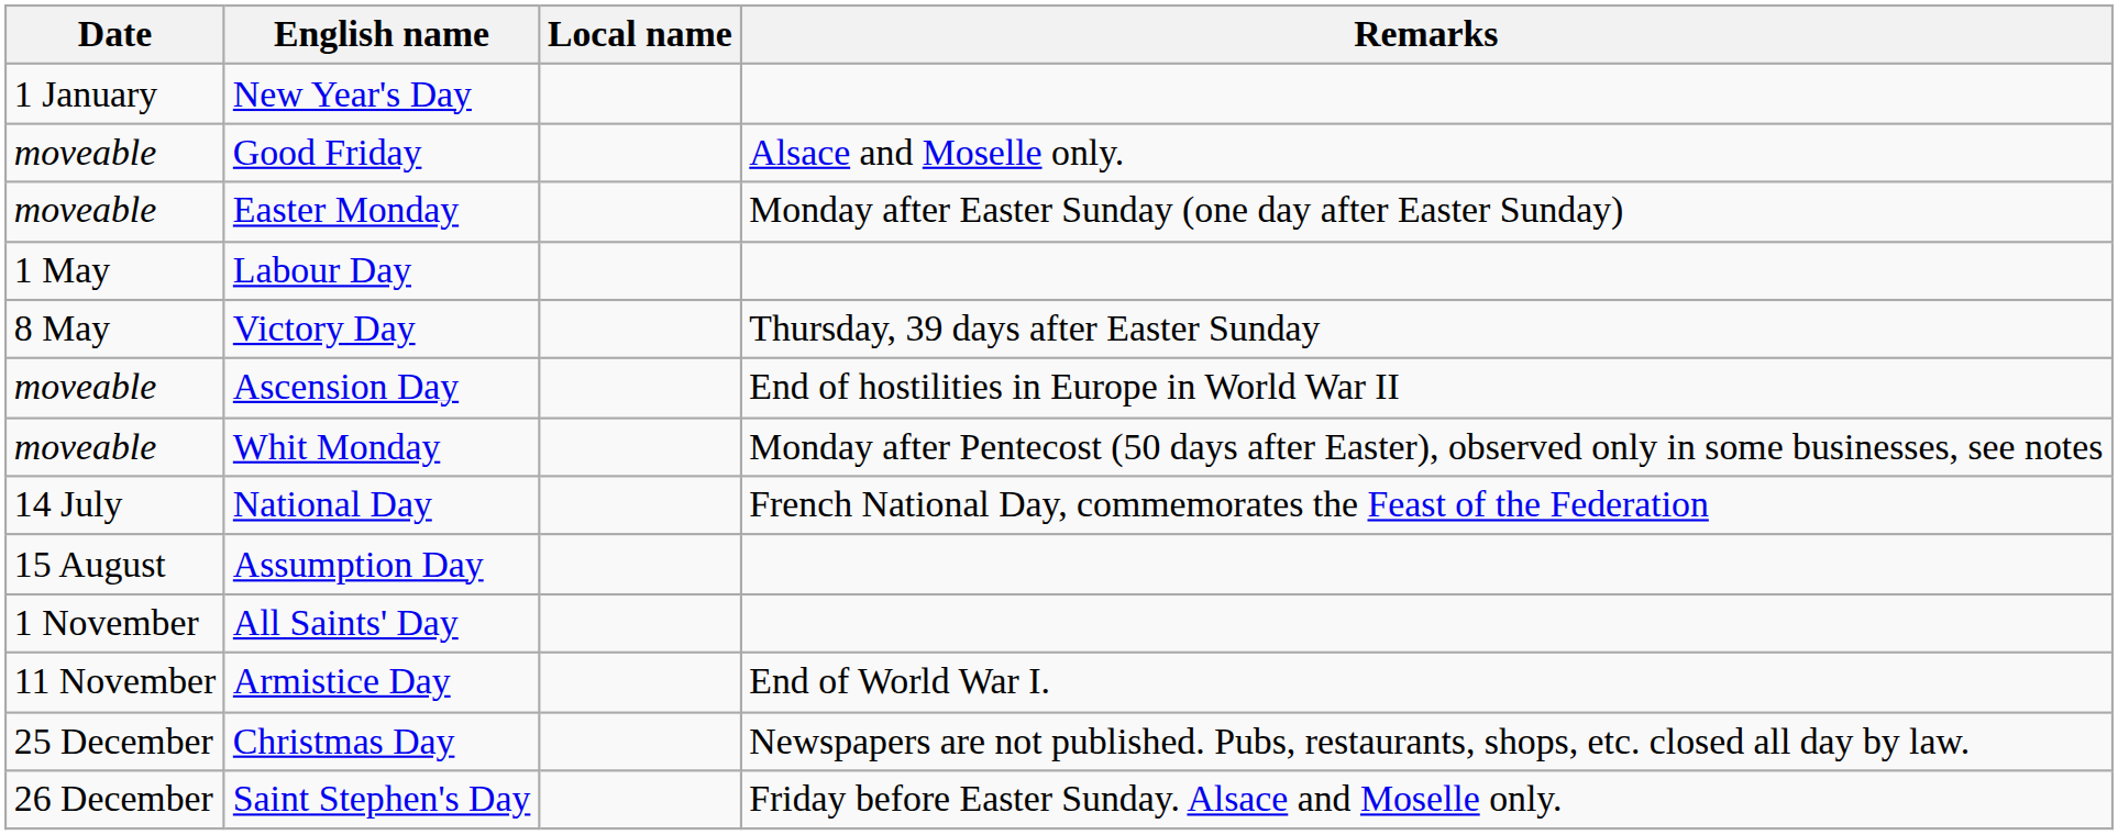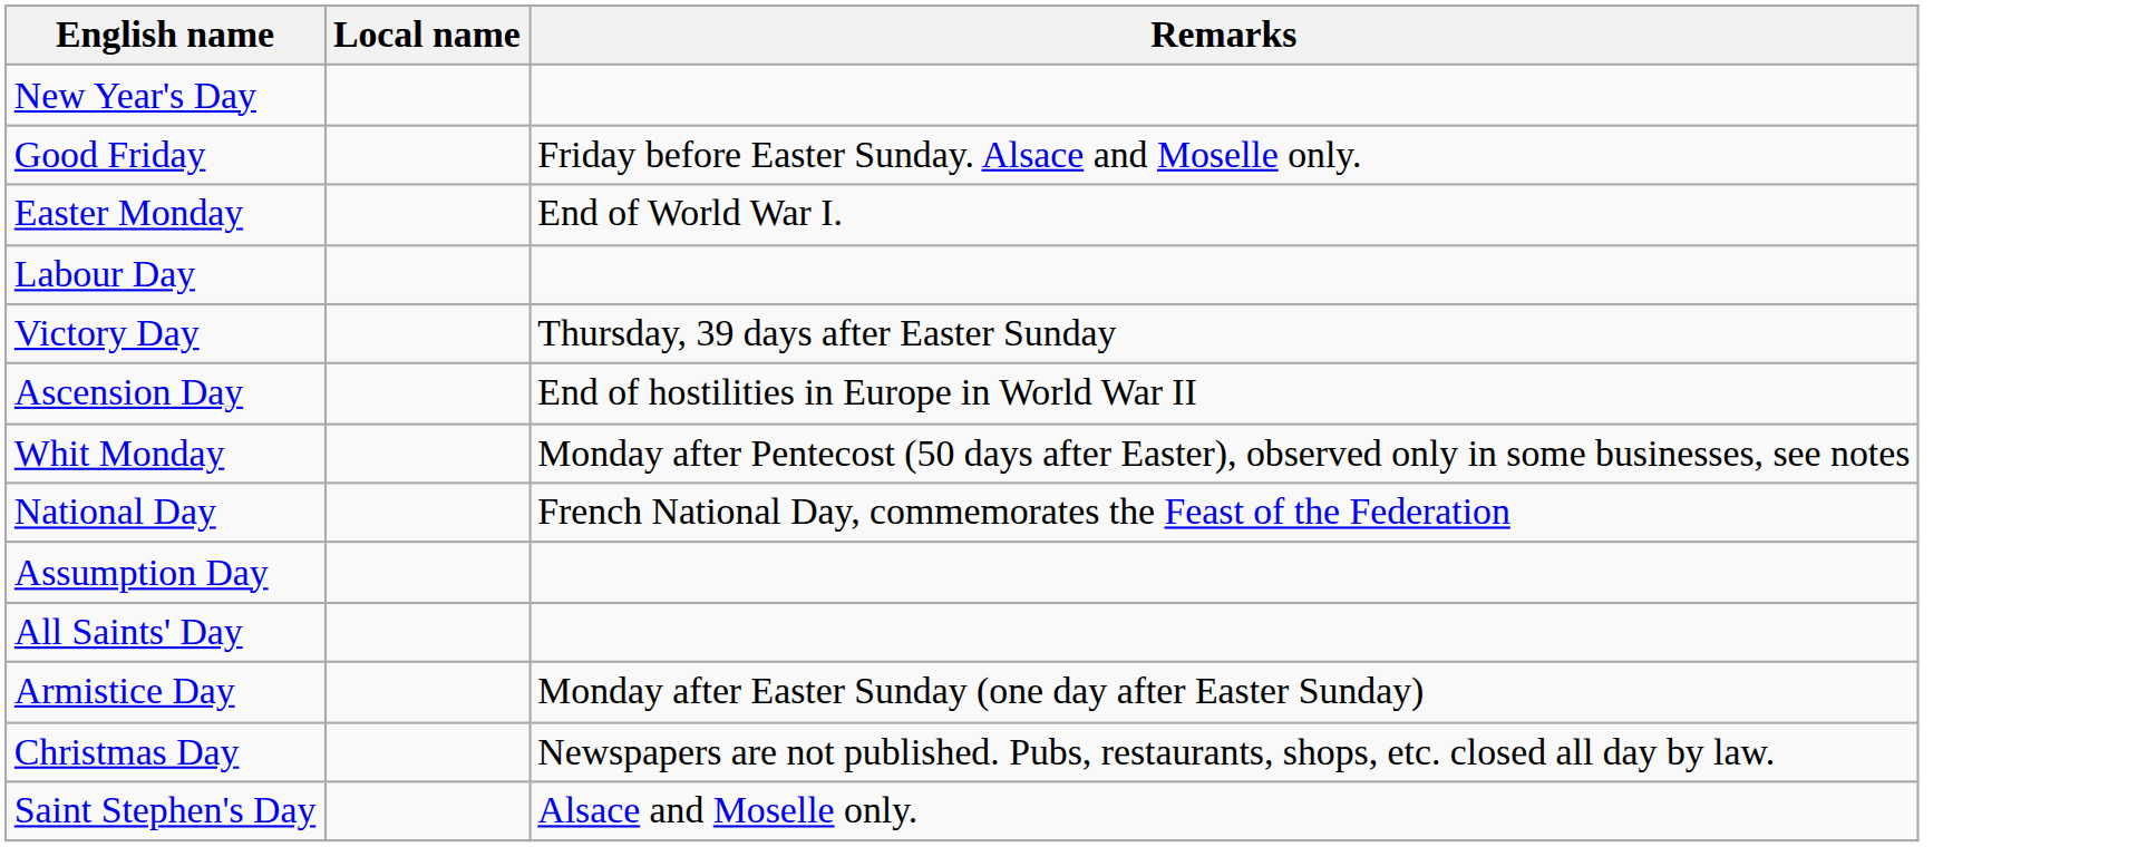 <table class="wikitable">
 <tr>
-<th>Date</th>
 <th>English name</th>
 <th>Local name</th>
 <th>Remarks</th>
 </tr>
 <tr>
-<td>1 January</td>
 <td><a href='#'>New Year's Day</a></td>
 <td></td>
 <td></td>
 </tr>
 <tr>
-<td><em>moveable</em></td>
 <td><a href='#'>Good Friday</a></td>
 <td></td>
-<td><a href='#'>Alsace</a> and <a href='#'>Moselle</a> only.</td>
+<td>Friday before Easter Sunday. <a href='#'>Alsace</a> and <a href='#'>Moselle</a> only.</td>
 </tr>
 <tr>
-<td><em>moveable</em></td>
 <td><a href='#'>Easter Monday</a></td>
 <td></td>
-<td>Monday after Easter Sunday (one day after Easter Sunday)</td>
+<td>End of World War I.</td>
 </tr>
 <tr>
-<td>1 May</td>
 <td><a href='#'>Labour Day</a></td>
 <td></td>
 <td></td>
 </tr>
 <tr>
-<td>8 May</td>
 <td><a href='#'>Victory Day</a></td>
 <td></td>
 <td>Thursday, 39 days after Easter Sunday</td>
 </tr>
 <tr>
-<td><em>moveable</em></td>
 <td><a href='#'>Ascension Day</a></td>
 <td></td>
 <td>End of hostilities in Europe in World War II</td>
 </tr>
 <tr>
-<td><em>moveable</em></td>
 <td><a href='#'>Whit Monday</a></td>
 <td></td>
 <td>Monday after Pentecost (50 days after Easter), observed only in some businesses, see notes</td>
 </tr>
 <tr>
-<td>14 July</td>
 <td><a href='#'>National Day</a></td>
 <td></td>
 <td>French National Day, commemorates the <a href='#'>Feast of the Federation</a></td>
 </tr>
 <tr>
-<td>15 August</td>
 <td><a href='#'>Assumption Day</a></td>
 <td></td>
 <td></td>
 </tr>
 <tr>
-<td>1 November</td>
 <td><a href='#'>All Saints' Day</a></td>
 <td></td>
 <td></td>
 </tr>
 <tr>
-<td>11 November</td>
 <td><a href='#'>Armistice Day</a></td>
 <td></td>
-<td>End of World War I.</td>
+<td>Monday after Easter Sunday (one day after Easter Sunday)</td>
 </tr>
 <tr>
-<td>25 December</td>
 <td><a href='#'>Christmas Day</a></td>
 <td></td>
 <td>Newspapers are not published.  Pubs, restaurants, shops, etc. closed all day by law.</td>
 </tr>
 <tr>
-<td>26 December</td>
 <td><a href='#'>Saint Stephen's Day</a></td>
 <td></td>
-<td>Friday before Easter Sunday. <a href='#'>Alsace</a> and <a href='#'>Moselle</a> only.</td>
+<td><a href='#'>Alsace</a> and <a href='#'>Moselle</a> only.</td>
 </tr>
 </table>
